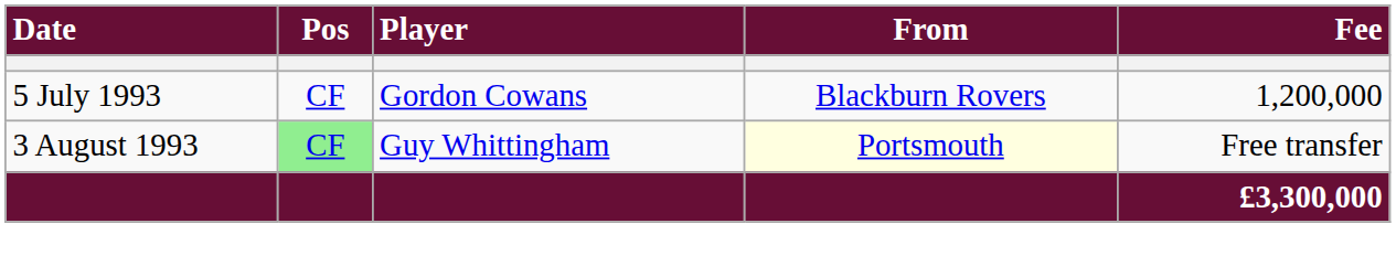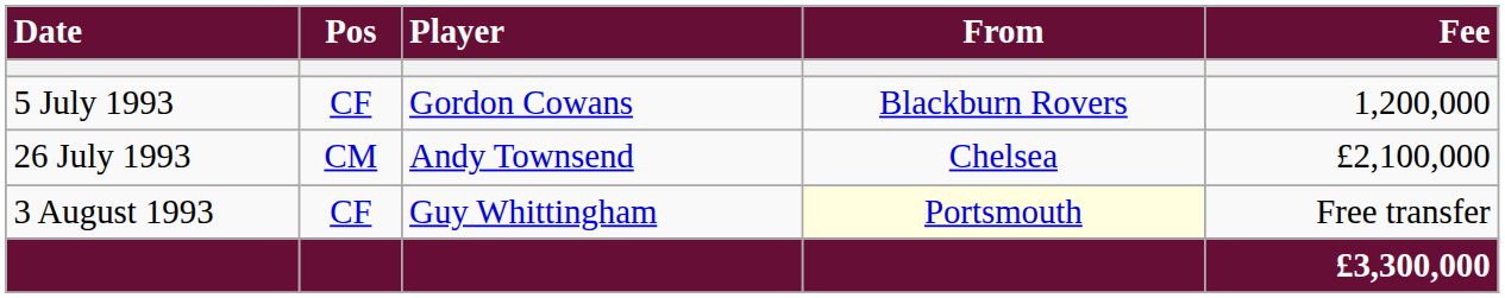 <table class="wikitable">
 <tr>
 <th style="background:#670E36; color:#ffffff; text-align:left; width:130px">Date</th>
 <th style="background:#670E36; color:#ffffff; text-align:center; width:40px">Pos</th>
 <th style="background:#670E36; color:#ffffff; text-align:left; width:180px">Player</th>
 <th style="background:#670E36; color:#ffffff; text-align:center; width:180px">From</th>
 <th style="background:#670E36; color:#ffffff; text-align:right; width:130px">Fee</th>
 </tr>
 <tr>
 <th></th>
 <th></th>
 <th></th>
 <th></th>
 <th></th>
 </tr>
 <tr>
 <td>5 July 1993</td>
 <td style="text-align:center;"><a href='#'>CF</a></td>
 <td><a href='#'>Gordon Cowans</a></td>
 <td style="text-align:center;"><a href='#'>Blackburn Rovers</a></td>
 <td style="text-align:right;">1,200,000</td>
 </tr>
 <tr>
+<td>26 July 1993</td>
+<td style="text-align:center;"><a href='#'>CM</a></td>
+<td><a href='#'>Andy Townsend</a></td>
+<td style="text-align:center;"><a href='#'>Chelsea</a></td>
+<td style="text-align:right;">£2,100,000</td>
+</tr>
+<tr>
 <td>3 August 1993</td>
-<td style="background: lightgreen; text-align:center;"><a href='#'>CF</a></td>
+<td style="text-align:center;"><a href='#'>CF</a></td>
 <td><a href='#'>Guy Whittingham</a></td>
 <td style="background: lightyellow; text-align:center;"><a href='#'>Portsmouth</a></td>
 <td style="text-align:right;">Free transfer</td>
 </tr>
 <tr>
 <th style="background:#670E36;"></th>
 <th style="background:#670E36;"></th>
 <th style="background:#670E36;"></th>
 <th style="background:#670E36;"></th>
 <th style="background:#670E36; color:#ffffff; text-align:right;"><strong>£3,300,000</strong></th>
 </tr>
 </table>
